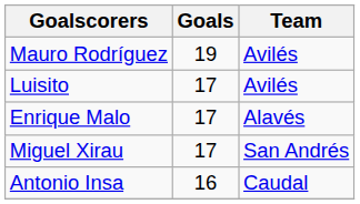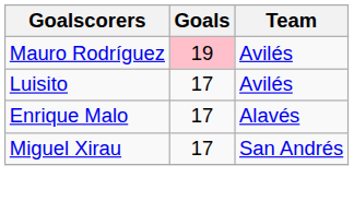 <table class="wikitable sortable" class="wikitable">
 <tr style="background:#ccc; text-align:center;">
 <th>Goalscorers</th>
 <th>Goals</th>
 <th>Team</th>
 </tr>
 <tr>
 <td> <a href='#'>Mauro Rodríguez</a></td>
-<td style="text-align:center;">19</td>
+<td style="background: pink; text-align:center;">19</td>
 <td><a href='#'>Avilés</a></td>
 </tr>
 <tr>
 <td> <a href='#'>Luisito</a></td>
 <td style="text-align:center;">17</td>
 <td><a href='#'>Avilés</a></td>
 </tr>
 <tr>
 <td> <a href='#'>Enrique Malo</a></td>
 <td style="text-align:center;">17</td>
 <td><a href='#'>Alavés</a></td>
 </tr>
 <tr>
 <td> <a href='#'>Miguel Xirau</a></td>
 <td style="text-align:center;">17</td>
 <td><a href='#'>San Andrés</a></td>
 </tr>
 <tr>
-<td> <a href='#'>Antonio Insa</a></td>
-<td style="text-align:center;">16</td>
-<td><a href='#'>Caudal</a></td>
-</tr>
-<tr>
 </tr>
 </table>
